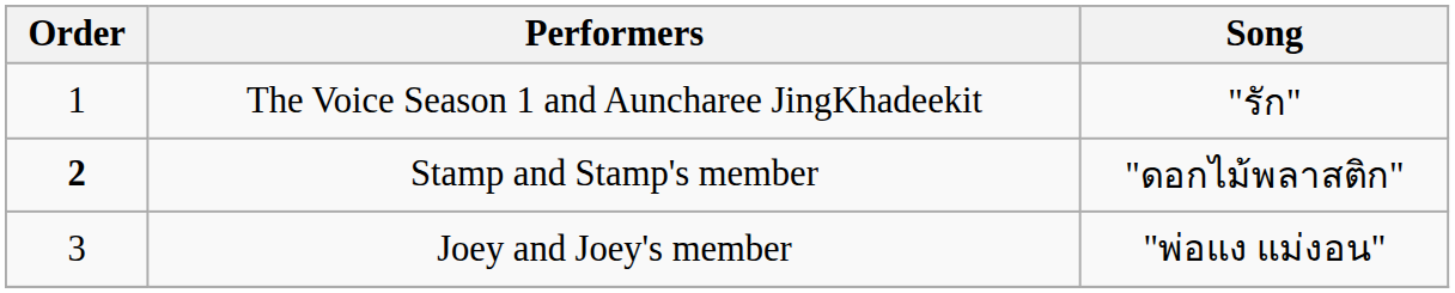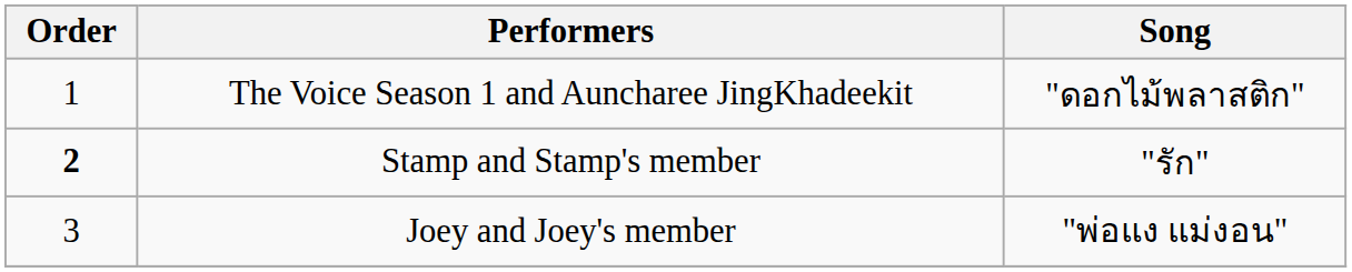 <table class="wikitable" style="text-align:center; width:50%;">
 <tr>
 <th>Order</th>
 <th>Performers</th>
 <th>Song</th>
 </tr>
 <tr>
 <td>1</td>
 <td>The Voice Season 1 and Auncharee JingKhadeekit</td>
-<td>"รัก"</td>
+<td>"ดอกไม้พลาสติก"</td>
 </tr>
 <tr>
 <td><strong>2</strong></td>
 <td>Stamp and Stamp's member</td>
-<td>"ดอกไม้พลาสติก"</td>
+<td>"รัก"</td>
 </tr>
 <tr>
 <td>3</td>
 <td>Joey and Joey's member</td>
 <td>"พ่อแง แม่งอน"</td>
 </tr>
 <tr>
 </tr>
 </table>
